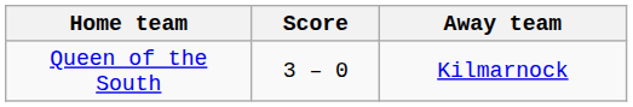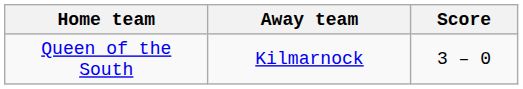 <table class="wikitable" style="text-align: center">
 <tr>
 <th width=140>Home team</th>
+<th width=140>Away team</th>
 <th width=70>Score</th>
-<th width=140>Away team</th>
 </tr>
 <tr>
 <td><a href='#'>Queen of the South</a></td>
+<td><a href='#'>Kilmarnock</a></td>
 <td>3 – 0</td>
-<td><a href='#'>Kilmarnock</a></td>
 </tr>
 </table>
